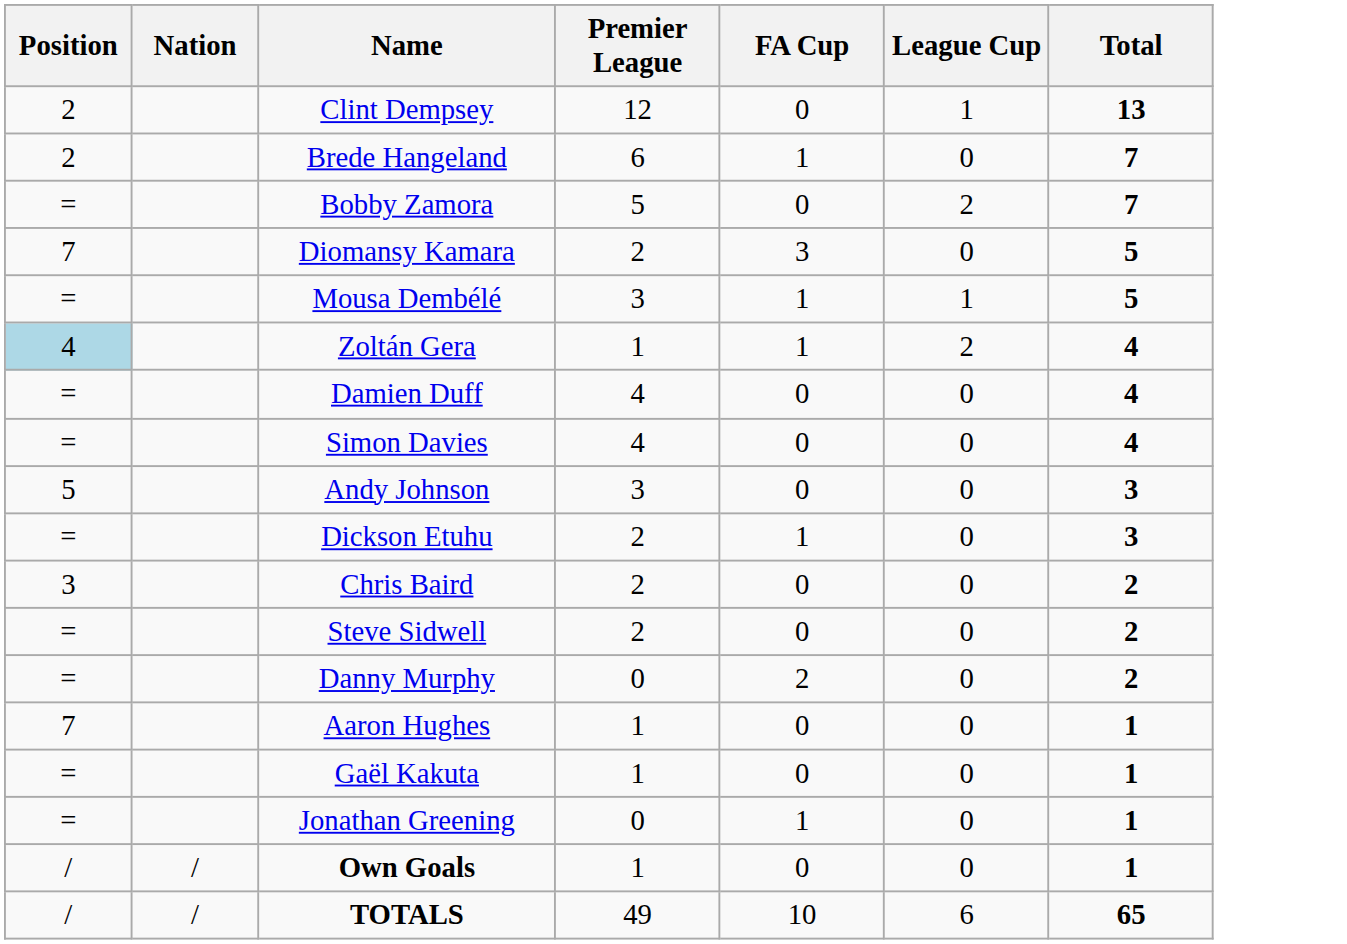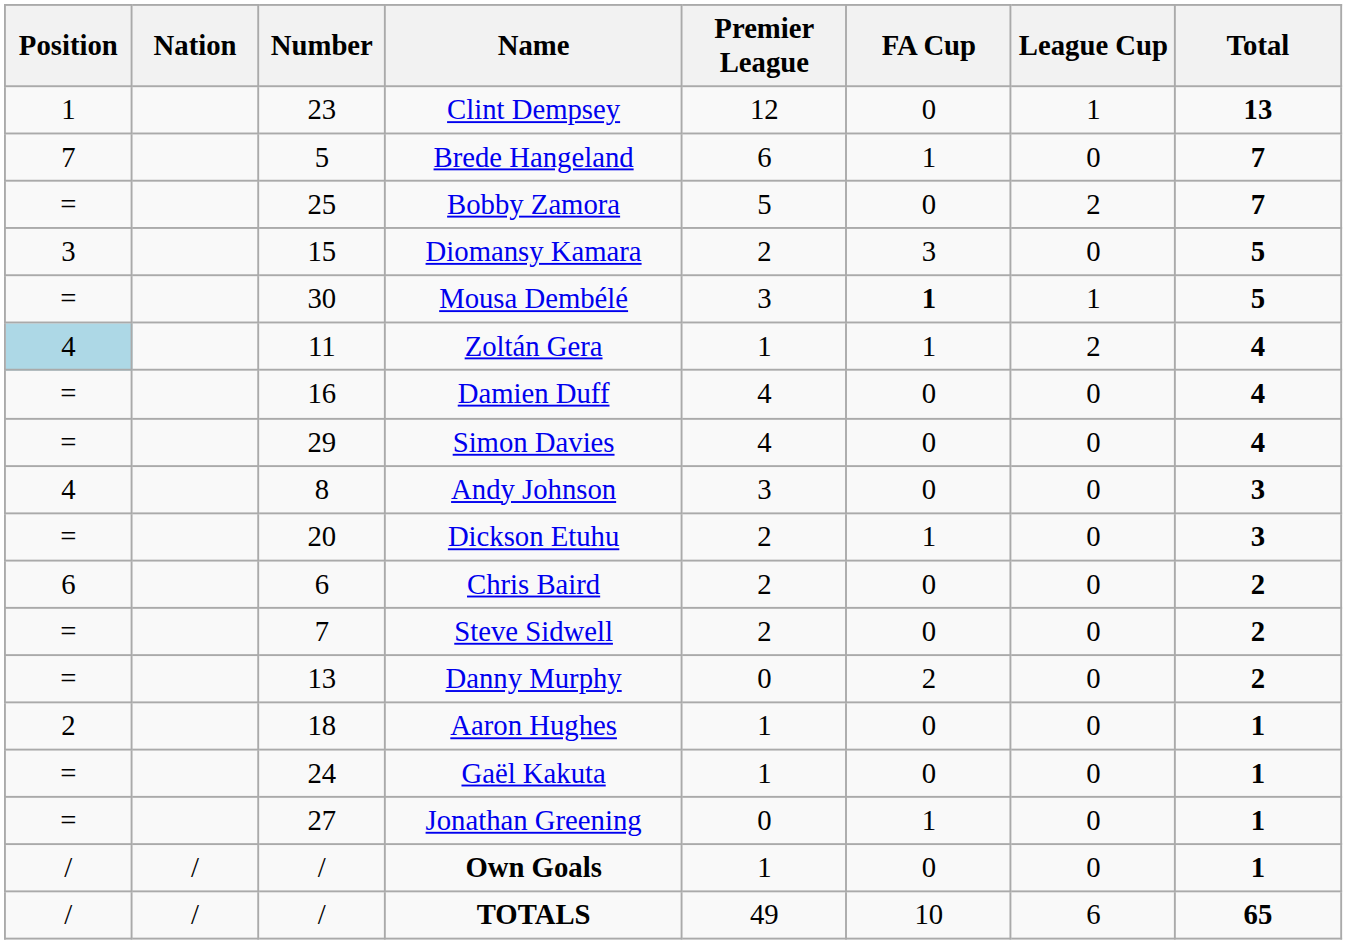 <table class="wikitable" style="font-size: 95%; text-align: center;">
 <tr>
 <th width=60>Position</th>
 <th width=60>Nation</th>
+<th width=60>Number</th>
 <th width=150>Name</th>
 <th width=80>Premier League</th>
 <th width=80>FA Cup</th>
 <th width=80>League Cup</th>
 <th width=80>Total</th>
 </tr>
 <tr>
-<td>2</td>
+<td>1</td>
 <td></td>
+<td>23</td>
 <td><a href='#'>Clint Dempsey</a></td>
 <td>12</td>
 <td>0</td>
 <td>1</td>
 <td><strong>13</strong></td>
 </tr>
 <tr>
-<td>2</td>
+<td>7</td>
 <td></td>
+<td>5</td>
 <td><a href='#'>Brede Hangeland</a></td>
 <td>6</td>
 <td>1</td>
 <td>0</td>
 <td><strong>7</strong></td>
 </tr>
 <tr>
 <td>=</td>
 <td></td>
+<td>25</td>
 <td><a href='#'>Bobby Zamora</a></td>
 <td>5</td>
 <td>0</td>
 <td>2</td>
 <td><strong>7</strong></td>
 </tr>
 <tr>
-<td>7</td>
+<td>3</td>
 <td></td>
+<td>15</td>
 <td><a href='#'>Diomansy Kamara</a></td>
 <td>2</td>
 <td>3</td>
 <td>0</td>
 <td><strong>5</strong></td>
 </tr>
 <tr>
 <td>=</td>
 <td></td>
+<td>30</td>
 <td><a href='#'>Mousa Dembélé</a></td>
 <td>3</td>
-<td>1</td>
+<td><strong>1</strong></td>
 <td>1</td>
 <td><strong>5</strong></td>
 </tr>
 <tr>
 <td style="background: lightblue;">4</td>
 <td></td>
+<td>11</td>
 <td><a href='#'>Zoltán Gera</a></td>
 <td>1</td>
 <td>1</td>
 <td>2</td>
 <td><strong>4</strong></td>
 </tr>
 <tr>
 <td>=</td>
 <td></td>
+<td>16</td>
 <td><a href='#'>Damien Duff</a></td>
 <td>4</td>
 <td>0</td>
 <td>0</td>
 <td><strong>4</strong></td>
 </tr>
 <tr>
 <td>=</td>
 <td></td>
+<td>29</td>
 <td><a href='#'>Simon Davies</a></td>
 <td>4</td>
 <td>0</td>
 <td>0</td>
 <td><strong>4</strong></td>
 </tr>
 <tr>
-<td>5</td>
+<td>4</td>
 <td></td>
+<td>8</td>
 <td><a href='#'>Andy Johnson</a></td>
 <td>3</td>
 <td>0</td>
 <td>0</td>
 <td><strong>3</strong></td>
 </tr>
 <tr>
 <td>=</td>
 <td></td>
+<td>20</td>
 <td><a href='#'>Dickson Etuhu</a></td>
 <td>2</td>
 <td>1</td>
 <td>0</td>
 <td><strong>3</strong></td>
 </tr>
 <tr>
-<td>3</td>
+<td>6</td>
 <td></td>
+<td>6</td>
 <td><a href='#'>Chris Baird</a></td>
 <td>2</td>
 <td>0</td>
 <td>0</td>
 <td><strong>2</strong></td>
 </tr>
 <tr>
 <td>=</td>
 <td></td>
+<td>7</td>
 <td><a href='#'>Steve Sidwell</a></td>
 <td>2</td>
 <td>0</td>
 <td>0</td>
 <td><strong>2</strong></td>
 </tr>
 <tr>
 <td>=</td>
 <td></td>
+<td>13</td>
 <td><a href='#'>Danny Murphy</a></td>
 <td>0</td>
 <td>2</td>
 <td>0</td>
 <td><strong>2</strong></td>
 </tr>
 <tr>
-<td>7</td>
+<td>2</td>
 <td></td>
+<td>18</td>
 <td><a href='#'>Aaron Hughes</a></td>
 <td>1</td>
 <td>0</td>
 <td>0</td>
 <td><strong>1</strong></td>
 </tr>
 <tr>
 <td>=</td>
 <td></td>
+<td>24</td>
 <td><a href='#'>Gaël Kakuta</a></td>
 <td>1</td>
 <td>0</td>
 <td>0</td>
 <td><strong>1</strong></td>
 </tr>
 <tr>
 <td>=</td>
 <td></td>
+<td>27</td>
 <td><a href='#'>Jonathan Greening</a></td>
 <td>0</td>
 <td>1</td>
 <td>0</td>
 <td><strong>1</strong></td>
 </tr>
 <tr>
+<td>/</td>
 <td>/</td>
 <td>/</td>
 <td><strong>Own Goals</strong></td>
 <td>1</td>
 <td>0</td>
 <td>0</td>
 <td><strong>1</strong></td>
 </tr>
 <tr>
 <td>/</td>
 <td>/</td>
+<td>/</td>
 <td><strong>TOTALS</strong></td>
 <td>49</td>
 <td>10</td>
 <td>6</td>
 <td><strong>65</strong></td>
 </tr>
 </table>
